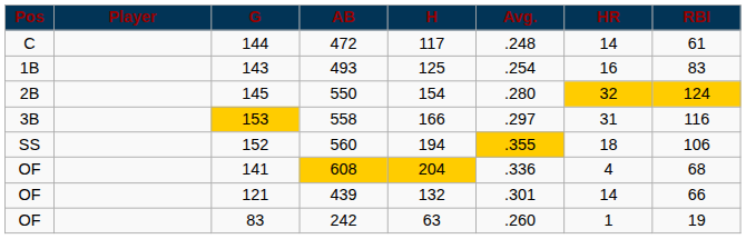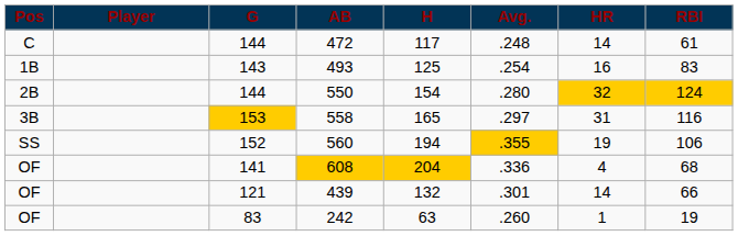 <table class="wikitable sortable">
 <tr>
 <th style="background:#023456;color:#990000;" width="5%">Pos</th>
 <th style="background:#023456;color:#990000;" width="16%">Player</th>
 <th style="background:#023456;color:#990000;" width="9%">G</th>
 <th style="background:#023456;color:#990000;" width="9%">AB</th>
 <th style="background:#023456;color:#990000;" width="9%">H</th>
 <th style="background:#023456;color:#990000;" width="9%">Avg.</th>
 <th style="background:#023456;color:#990000;" width="9%">HR</th>
 <th style="background:#023456;color:#990000;" width="9%">RBI</th>
 </tr>
 <tr align="center">
 <td>C</td>
 <td></td>
 <td>144</td>
 <td>472</td>
 <td>117</td>
 <td>.248</td>
 <td>14</td>
 <td>61</td>
 </tr>
 <tr align="center">
 <td>1B</td>
 <td></td>
 <td>143</td>
 <td>493</td>
 <td>125</td>
 <td>.254</td>
 <td>16</td>
 <td>83</td>
 </tr>
 <tr align="center">
 <td>2B</td>
 <td></td>
-<td>145</td>
+<td>144</td>
 <td>550</td>
 <td>154</td>
 <td>.280</td>
 <td bgcolor="#FFCC00">32</td>
 <td bgcolor="#FFCC00">124</td>
 </tr>
 <tr align="center">
 <td>3B</td>
 <td></td>
 <td bgcolor="#FFCC00">153</td>
 <td>558</td>
-<td>166</td>
+<td>165</td>
 <td>.297</td>
 <td>31</td>
 <td>116</td>
 </tr>
 <tr align="center">
 <td>SS</td>
 <td></td>
 <td>152</td>
 <td>560</td>
 <td>194</td>
 <td bgcolor="#FFCC00">.355</td>
-<td>18</td>
+<td>19</td>
 <td>106</td>
 </tr>
 <tr align="center">
 <td>OF</td>
 <td></td>
 <td>141</td>
 <td bgcolor="#FFCC00">608</td>
 <td bgcolor="#FFCC00">204</td>
 <td>.336</td>
 <td>4</td>
 <td>68</td>
 </tr>
 <tr align="center">
 <td>OF</td>
 <td></td>
 <td>121</td>
 <td>439</td>
 <td>132</td>
 <td>.301</td>
 <td>14</td>
 <td>66</td>
 </tr>
 <tr align="center">
 <td>OF</td>
 <td></td>
 <td>83</td>
 <td>242</td>
 <td>63</td>
 <td>.260</td>
 <td>1</td>
 <td>19</td>
 </tr>
 </table>
